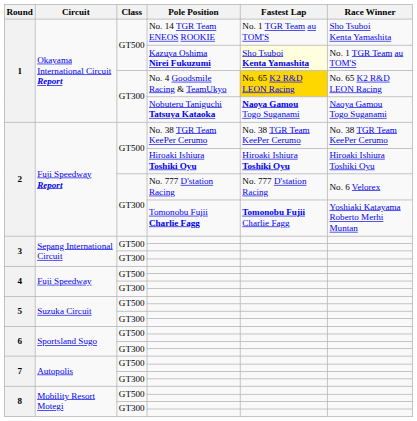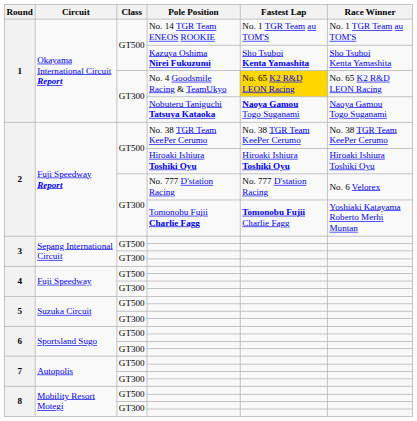 <table class="wikitable" style="font-size:85%;">
 <tr>
 <th>Round</th>
 <th>Circuit</th>
 <th>Class</th>
 <th>Pole Position</th>
 <th>Fastest Lap</th>
 <th>Race Winner</th>
 </tr>
 <tr>
 <th rowspan="4">1</th>
 <td rowspan="4"> <a href='#'>Okayama International Circuit</a><br><strong><em><a href='#'>Report</a></em></strong></td>
 <td rowspan="2">GT500</td>
 <td> No. 14 <a href='#'>TGR Team</a> <a href='#'>ENEOS</a> <a href='#'>ROOKIE</a></td>
 <td> No. 1 <a href='#'>TGR Team</a> <a href='#'>au</a> <a href='#'>TOM'S</a></td>
-<td> <a href='#'>Sho Tsuboi</a><br> <a href='#'>Kenta Yamashita</a></td>
+<td> No. 1 <a href='#'>TGR Team</a> <a href='#'>au</a> <a href='#'>TOM'S</a></td>
 </tr>
 <tr>
 <td> <a href='#'>Kazuya Oshima</a><br><strong> <a href='#'>Nirei Fukuzumi</a></strong></td>
-<td style="background: lightyellow;"> <a href='#'>Sho Tsuboi</a><br><strong> <a href='#'>Kenta Yamashita</a></strong></td>
-<td> No. 1 <a href='#'>TGR Team</a> <a href='#'>au</a> <a href='#'>TOM'S</a></td>
+<td> <a href='#'>Sho Tsuboi</a><br><strong> <a href='#'>Kenta Yamashita</a></strong></td>
+<td> <a href='#'>Sho Tsuboi</a><br> <a href='#'>Kenta Yamashita</a></td>
 </tr>
 <tr>
 <td rowspan="2">GT300</td>
 <td> No. 4 <a href='#'>Goodsmile Racing</a> & <a href='#'>TeamUkyo</a></td>
 <td style="background: gold;"> No. 65 <a href='#'>K2 R&D LEON Racing</a></td>
 <td> No. 65 <a href='#'>K2 R&D LEON Racing</a></td>
 </tr>
 <tr>
 <td> <a href='#'>Nobuteru Taniguchi</a><br><strong> <a href='#'>Tatsuya Kataoka</a></strong></td>
 <td> <strong><a href='#'>Naoya Gamou</a></strong><br> <a href='#'>Togo Suganami</a></td>
 <td> <a href='#'>Naoya Gamou</a><br> <a href='#'>Togo Suganami</a></td>
 </tr>
 <tr>
 <th rowspan="4">2</th>
 <td rowspan="4"> <a href='#'>Fuji Speedway</a><br><a href='#'><strong><em>Report</em></strong></a></td>
 <td rowspan="2">GT500</td>
 <td> No. 38 <a href='#'>TGR Team</a> <a href='#'>KeePer Cerumo</a></td>
 <td> No. 38 <a href='#'>TGR Team</a> <a href='#'>KeePer Cerumo</a></td>
 <td> No. 38 <a href='#'>TGR Team</a> <a href='#'>KeePer Cerumo</a></td>
 </tr>
 <tr>
 <td> <a href='#'>Hiroaki Ishiura</a><br><strong> <a href='#'>Toshiki Oyu</a></strong></td>
 <td> <a href='#'>Hiroaki Ishiura</a><br><strong> <a href='#'>Toshiki Oyu</a></strong></td>
 <td> <a href='#'>Hiroaki Ishiura</a><br> <a href='#'>Toshiki Oyu</a></td>
 </tr>
 <tr>
 <td rowspan="2">GT300</td>
 <td> No. 777 <a href='#'>D'station Racing</a></td>
 <td> No. 777 <a href='#'>D'station Racing</a></td>
 <td> No. 6 <a href='#'>Velorex</a></td>
 </tr>
 <tr>
 <td> <a href='#'>Tomonobu Fujii</a><br><strong> <a href='#'>Charlie Fagg</a></strong></td>
 <td><strong> <a href='#'>Tomonobu Fujii</a></strong><br> <a href='#'>Charlie Fagg</a></td>
 <td> <a href='#'>Yoshiaki Katayama</a><br> <a href='#'>Roberto Merhi Muntan</a></td>
 </tr>
 <tr>
 <th rowspan="4">3</th>
 <td rowspan="4"> <a href='#'>Sepang International Circuit</a></td>
 <td rowspan="2">GT500</td>
 <td></td>
 <td></td>
 <td></td>
 </tr>
 <tr>
 <td></td>
 <td></td>
 <td></td>
 </tr>
 <tr>
 <td rowspan="2">GT300</td>
 <td></td>
 <td></td>
 <td></td>
 </tr>
 <tr>
 <td></td>
 <td></td>
 <td></td>
 </tr>
 <tr>
 <th rowspan="4">4</th>
 <td rowspan="4"> <a href='#'>Fuji Speedway</a></td>
 <td rowspan="2">GT500</td>
 <td></td>
 <td></td>
 <td></td>
 </tr>
 <tr>
 <td></td>
 <td></td>
 <td></td>
 </tr>
 <tr>
 <td rowspan="2">GT300</td>
 <td></td>
 <td></td>
 <td></td>
 </tr>
 <tr>
 <td></td>
 <td></td>
 <td></td>
 </tr>
 <tr>
 <th rowspan="4">5</th>
 <td rowspan="4"> <a href='#'>Suzuka Circuit</a></td>
 <td rowspan="2">GT500</td>
 <td></td>
 <td></td>
 <td></td>
 </tr>
 <tr>
 <td></td>
 <td></td>
 <td></td>
 </tr>
 <tr>
 <td rowspan="2">GT300</td>
 <td></td>
 <td></td>
 <td></td>
 </tr>
 <tr>
 <td></td>
 <td></td>
 <td></td>
 </tr>
 <tr>
 <th rowspan="4">6</th>
 <td rowspan="4"> <a href='#'>Sportsland Sugo</a></td>
 <td rowspan="2">GT500</td>
 <td></td>
 <td></td>
 <td></td>
 </tr>
 <tr>
 <td></td>
 <td></td>
 <td></td>
 </tr>
 <tr>
 <td rowspan="2">GT300</td>
 <td></td>
 <td></td>
 <td></td>
 </tr>
 <tr>
 <td></td>
 <td></td>
 <td></td>
 </tr>
 <tr>
 <th rowspan="4">7</th>
 <td rowspan="4"> <a href='#'>Autopolis</a></td>
 <td rowspan="2">GT500</td>
 <td></td>
 <td></td>
 <td></td>
 </tr>
 <tr>
 <td></td>
 <td></td>
 <td></td>
 </tr>
 <tr>
 <td rowspan="2">GT300</td>
 <td></td>
 <td></td>
 <td></td>
 </tr>
 <tr>
 <td></td>
 <td></td>
 <td></td>
 </tr>
 <tr>
 <th rowspan="4">8</th>
 <td rowspan="4"> <a href='#'>Mobility Resort Motegi</a></td>
 <td rowspan="2">GT500</td>
 <td></td>
 <td></td>
 <td></td>
 </tr>
 <tr>
 <td></td>
 <td></td>
 <td></td>
 </tr>
 <tr>
 <td rowspan="2">GT300</td>
 <td></td>
 <td></td>
 <td></td>
 </tr>
 <tr>
 <td></td>
 <td></td>
 <td></td>
 </tr>
 </table>
